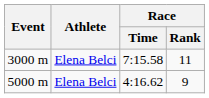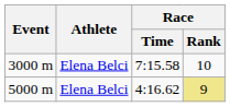 <table class="wikitable" border="1" style="font-size:90%">
 <tr>
 <th rowspan=2>Event</th>
 <th rowspan=2>Athlete</th>
 <th colspan=2>Race</th>
 </tr>
 <tr>
 <th>Time</th>
 <th>Rank</th>
 </tr>
 <tr>
 <td>3000 m</td>
 <td><a href='#'>Elena Belci</a></td>
 <td align=center>7:15.58</td>
-<td align=center>11</td>
+<td align=center>10</td>
 </tr>
 <tr>
 <td>5000 m</td>
 <td><a href='#'>Elena Belci</a></td>
 <td align=center>4:16.62</td>
-<td align=center>9</td>
+<td align=center style="background: khaki;">9</td>
 </tr>
 </table>
